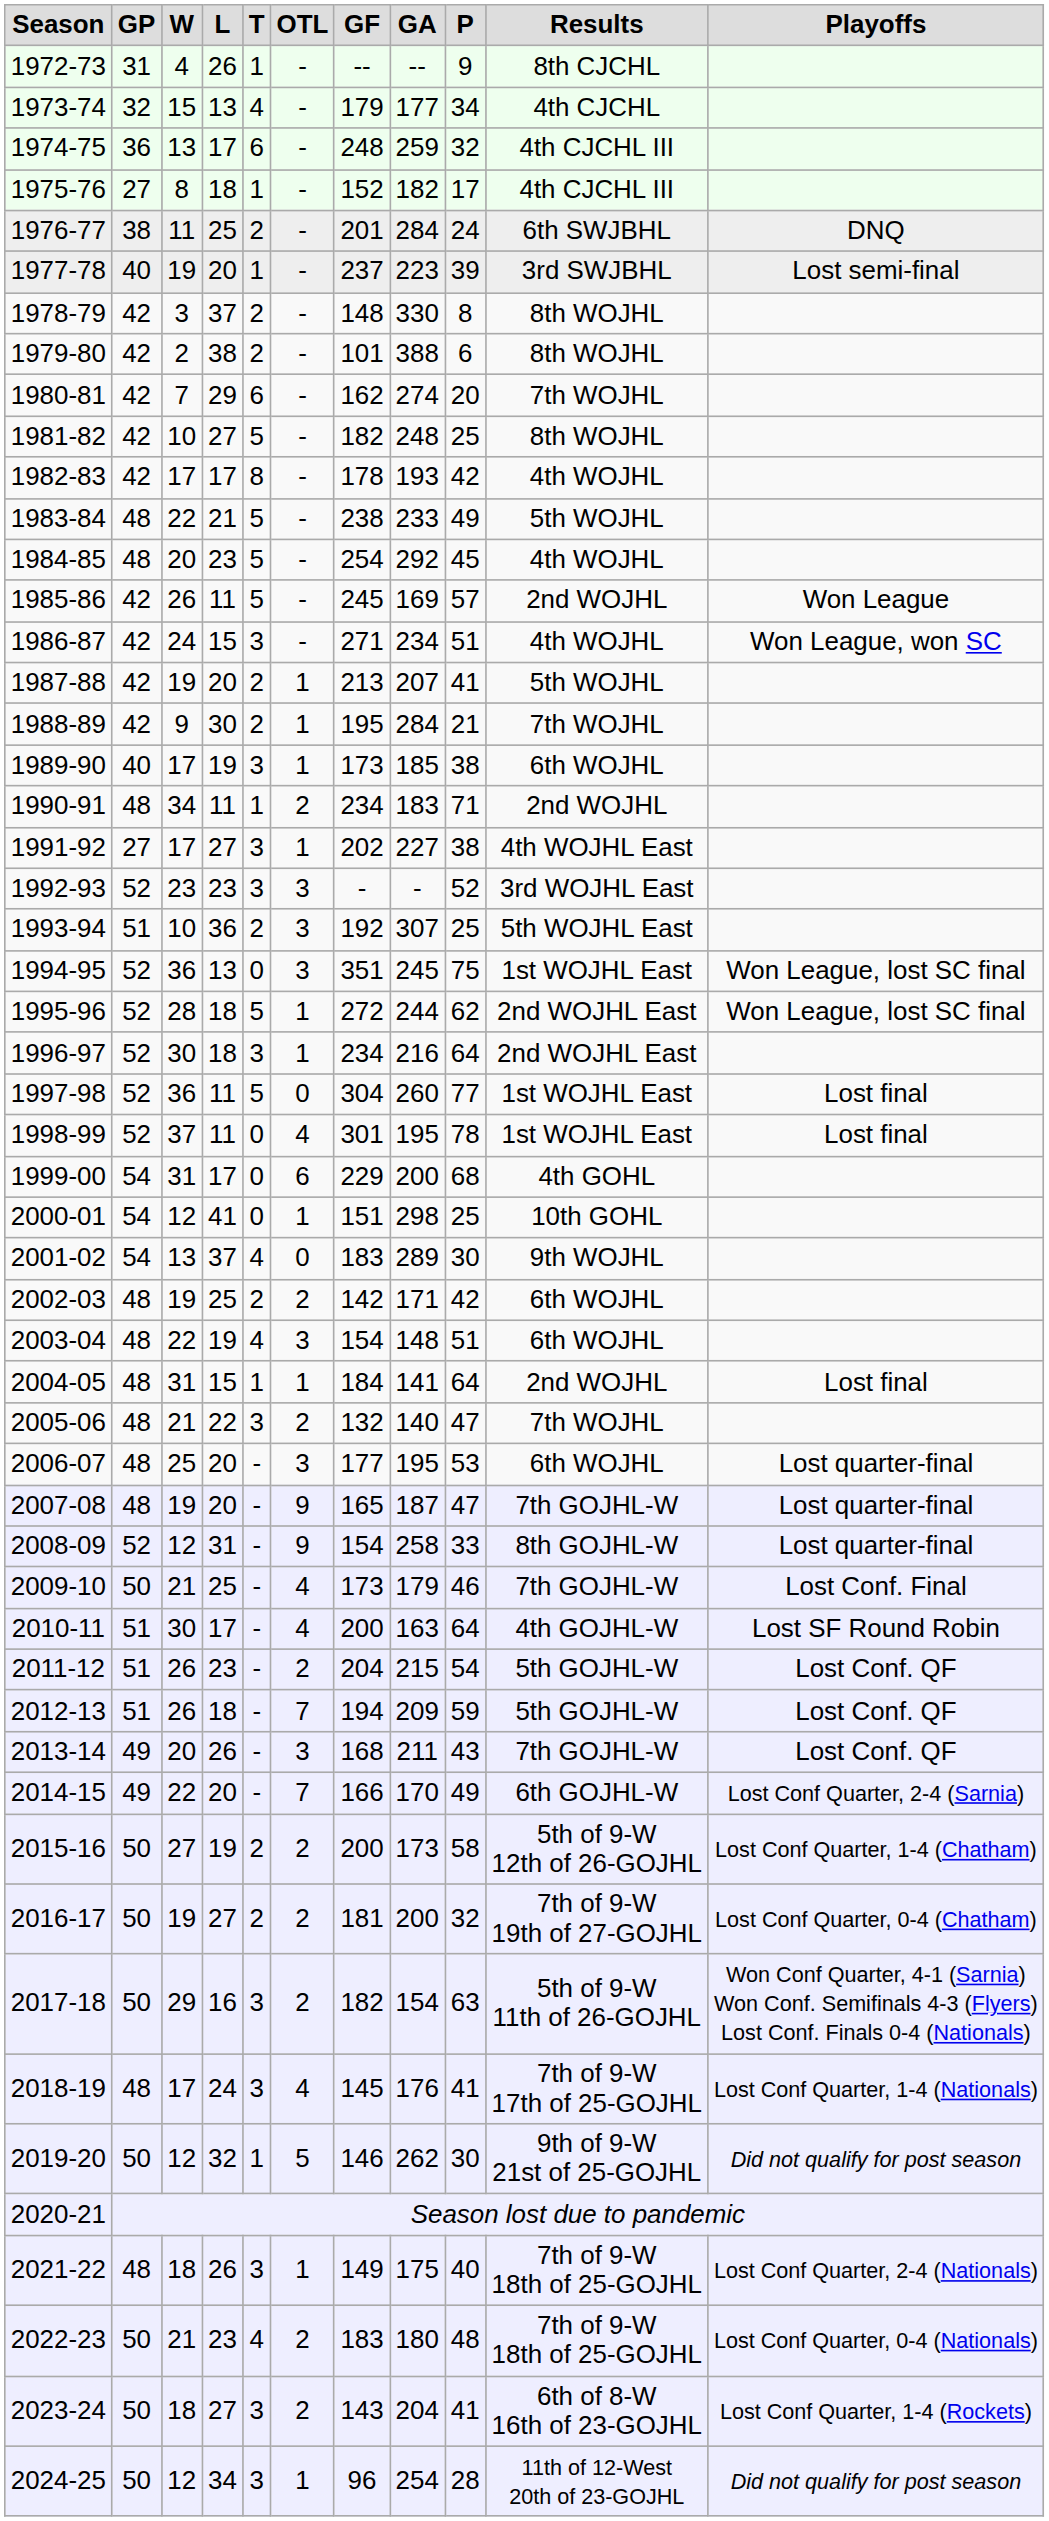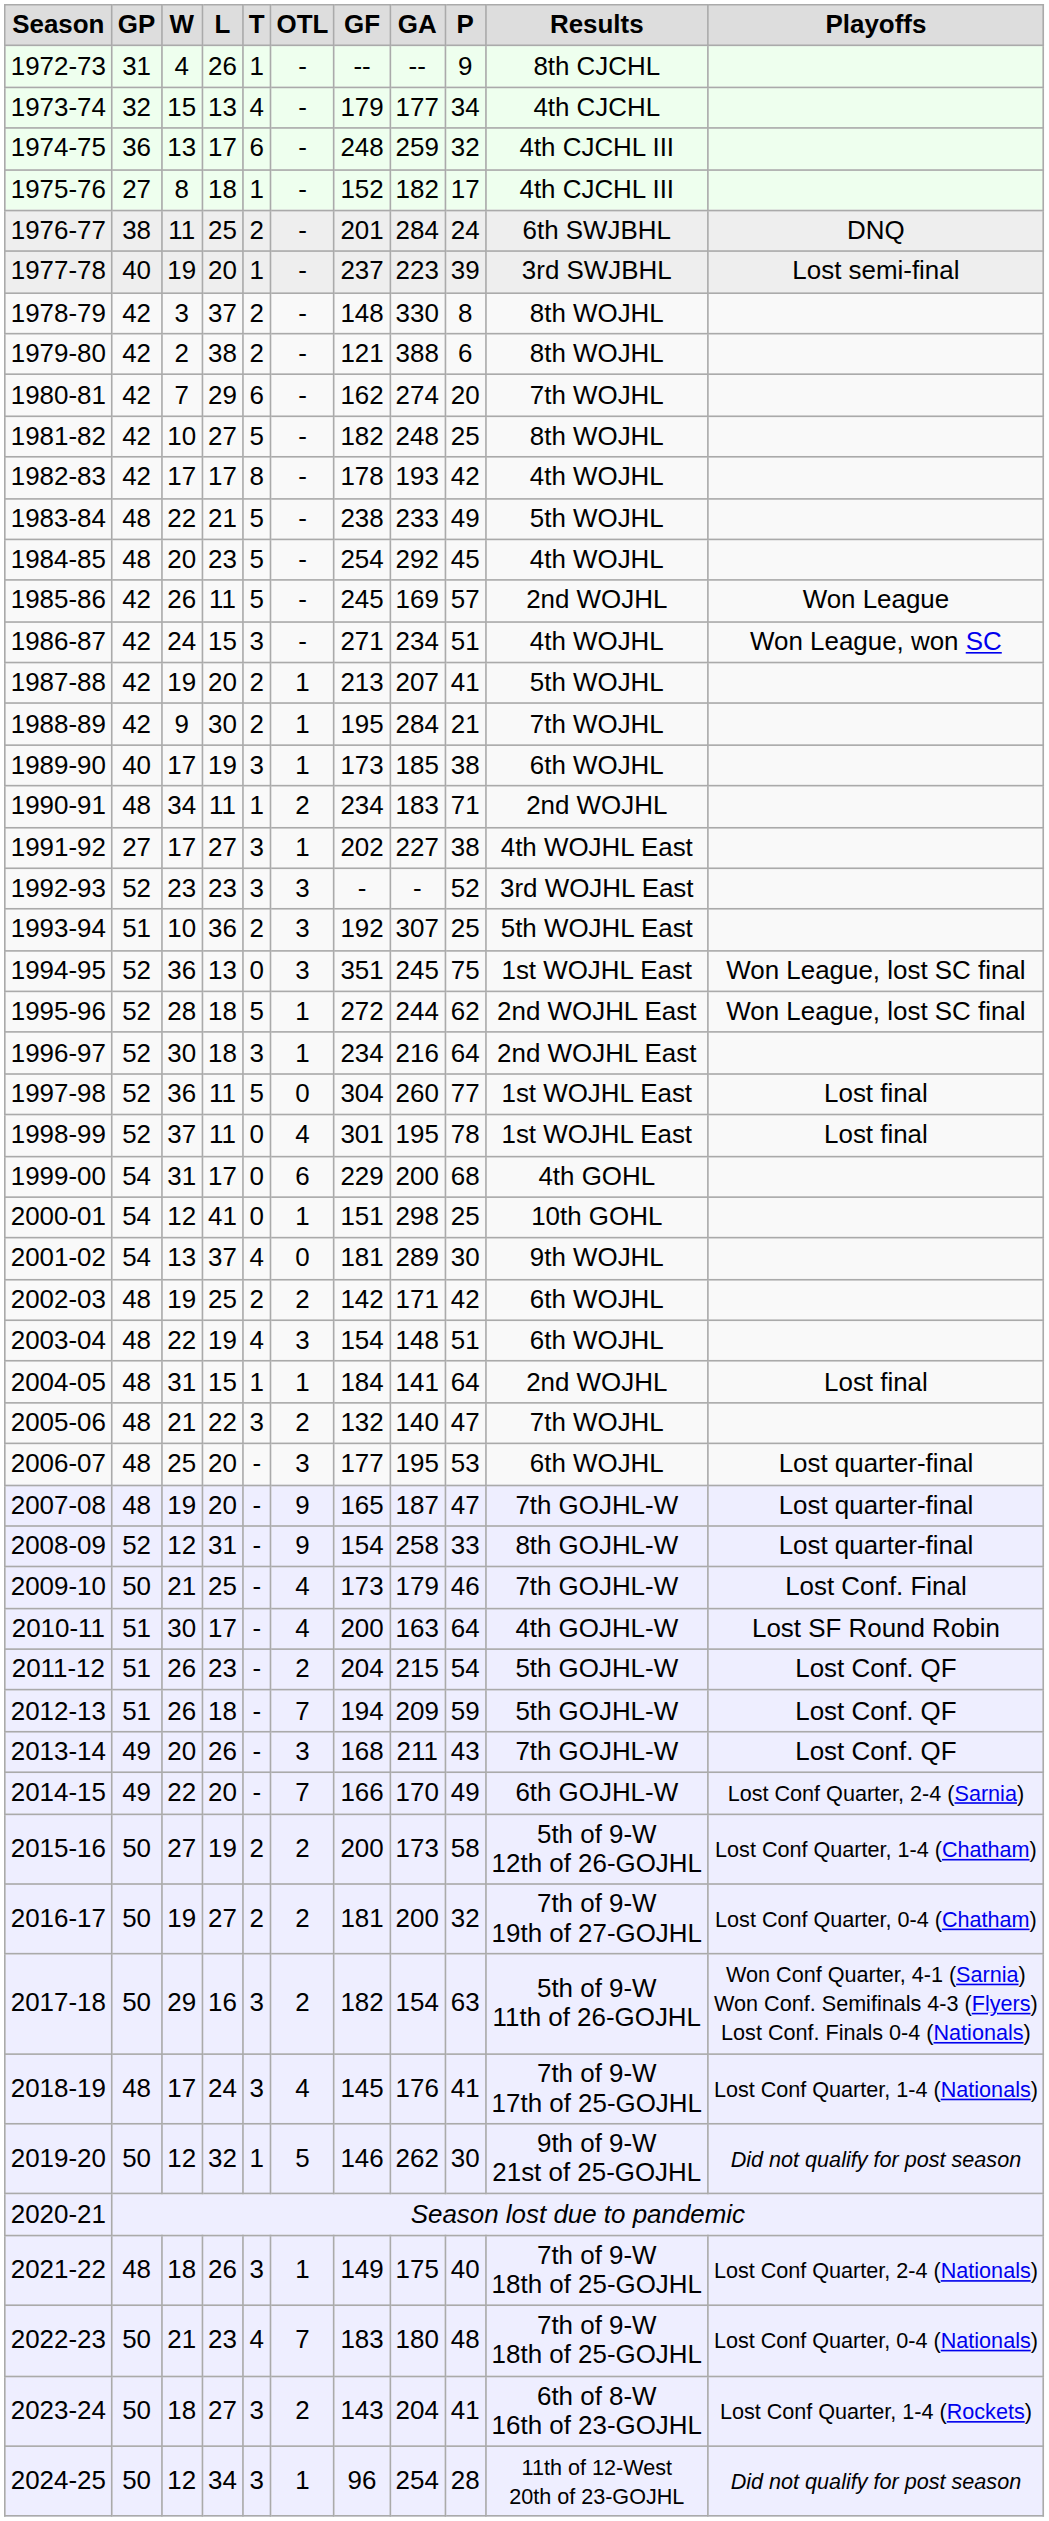 <table class="wikitable">
 <tr align="center"  bgcolor="#dddddd">
 <td><strong>Season</strong></td>
 <td><strong>GP</strong></td>
 <td><strong>W</strong></td>
 <td><strong>L</strong></td>
 <td><strong>T</strong></td>
 <td><strong>OTL</strong></td>
 <td><strong>GF</strong></td>
 <td><strong>GA</strong></td>
 <td><strong>P</strong></td>
 <td><strong>Results</strong></td>
 <td><strong>Playoffs</strong></td>
 </tr>
 <tr align="center" bgcolor="#eeffee">
 <td>1972-73</td>
 <td>31</td>
 <td>4</td>
 <td>26</td>
 <td>1</td>
 <td>-</td>
 <td>--</td>
 <td>--</td>
 <td>9</td>
 <td>8th CJCHL</td>
 <td></td>
 </tr>
 <tr align="center" bgcolor="#eeffee">
 <td>1973-74</td>
 <td>32</td>
 <td>15</td>
 <td>13</td>
 <td>4</td>
 <td>-</td>
 <td>179</td>
 <td>177</td>
 <td>34</td>
 <td>4th CJCHL</td>
 <td></td>
 </tr>
 <tr align="center" bgcolor="#eeffee">
 <td>1974-75</td>
 <td>36</td>
 <td>13</td>
 <td>17</td>
 <td>6</td>
 <td>-</td>
 <td>248</td>
 <td>259</td>
 <td>32</td>
 <td>4th CJCHL III</td>
 <td></td>
 </tr>
 <tr align="center" bgcolor="#eeffee">
 <td>1975-76</td>
 <td>27</td>
 <td>8</td>
 <td>18</td>
 <td>1</td>
 <td>-</td>
 <td>152</td>
 <td>182</td>
 <td>17</td>
 <td>4th CJCHL III</td>
 <td></td>
 </tr>
 <tr align="center" bgcolor="#eeeeee">
 <td>1976-77</td>
 <td>38</td>
 <td>11</td>
 <td>25</td>
 <td>2</td>
 <td>-</td>
 <td>201</td>
 <td>284</td>
 <td>24</td>
 <td>6th SWJBHL</td>
 <td>DNQ</td>
 </tr>
 <tr align="center" bgcolor="#eeeeee">
 <td>1977-78</td>
 <td>40</td>
 <td>19</td>
 <td>20</td>
 <td>1</td>
 <td>-</td>
 <td>237</td>
 <td>223</td>
 <td>39</td>
 <td>3rd SWJBHL</td>
 <td>Lost semi-final</td>
 </tr>
 <tr align="center">
 <td>1978-79</td>
 <td>42</td>
 <td>3</td>
 <td>37</td>
 <td>2</td>
 <td>-</td>
 <td>148</td>
 <td>330</td>
 <td>8</td>
 <td>8th WOJHL</td>
 <td></td>
 </tr>
 <tr align="center">
 <td>1979-80</td>
 <td>42</td>
 <td>2</td>
 <td>38</td>
 <td>2</td>
 <td>-</td>
-<td>101</td>
+<td>121</td>
 <td>388</td>
 <td>6</td>
 <td>8th WOJHL</td>
 <td></td>
 </tr>
 <tr align="center">
 <td>1980-81</td>
 <td>42</td>
 <td>7</td>
 <td>29</td>
 <td>6</td>
 <td>-</td>
 <td>162</td>
 <td>274</td>
 <td>20</td>
 <td>7th WOJHL</td>
 <td></td>
 </tr>
 <tr align="center">
 <td>1981-82</td>
 <td>42</td>
 <td>10</td>
 <td>27</td>
 <td>5</td>
 <td>-</td>
 <td>182</td>
 <td>248</td>
 <td>25</td>
 <td>8th WOJHL</td>
 <td></td>
 </tr>
 <tr align="center">
 <td>1982-83</td>
 <td>42</td>
 <td>17</td>
 <td>17</td>
 <td>8</td>
 <td>-</td>
 <td>178</td>
 <td>193</td>
 <td>42</td>
 <td>4th WOJHL</td>
 <td></td>
 </tr>
 <tr align="center">
 <td>1983-84</td>
 <td>48</td>
 <td>22</td>
 <td>21</td>
 <td>5</td>
 <td>-</td>
 <td>238</td>
 <td>233</td>
 <td>49</td>
 <td>5th WOJHL</td>
 <td></td>
 </tr>
 <tr align="center">
 <td>1984-85</td>
 <td>48</td>
 <td>20</td>
 <td>23</td>
 <td>5</td>
 <td>-</td>
 <td>254</td>
 <td>292</td>
 <td>45</td>
 <td>4th WOJHL</td>
 <td></td>
 </tr>
 <tr align="center">
 <td>1985-86</td>
 <td>42</td>
 <td>26</td>
 <td>11</td>
 <td>5</td>
 <td>-</td>
 <td>245</td>
 <td>169</td>
 <td>57</td>
 <td>2nd WOJHL</td>
 <td>Won League</td>
 </tr>
 <tr align="center">
 <td>1986-87</td>
 <td>42</td>
 <td>24</td>
 <td>15</td>
 <td>3</td>
 <td>-</td>
 <td>271</td>
 <td>234</td>
 <td>51</td>
 <td>4th WOJHL</td>
 <td>Won League, won <a href='#'>SC</a></td>
 </tr>
 <tr align="center">
 <td>1987-88</td>
 <td>42</td>
 <td>19</td>
 <td>20</td>
 <td>2</td>
 <td>1</td>
 <td>213</td>
 <td>207</td>
 <td>41</td>
 <td>5th WOJHL</td>
 <td></td>
 </tr>
 <tr align="center">
 <td>1988-89</td>
 <td>42</td>
 <td>9</td>
 <td>30</td>
 <td>2</td>
 <td>1</td>
 <td>195</td>
 <td>284</td>
 <td>21</td>
 <td>7th WOJHL</td>
 <td></td>
 </tr>
 <tr align="center">
 <td>1989-90</td>
 <td>40</td>
 <td>17</td>
 <td>19</td>
 <td>3</td>
 <td>1</td>
 <td>173</td>
 <td>185</td>
 <td>38</td>
 <td>6th WOJHL</td>
 <td></td>
 </tr>
 <tr align="center">
 <td>1990-91</td>
 <td>48</td>
 <td>34</td>
 <td>11</td>
 <td>1</td>
 <td>2</td>
 <td>234</td>
 <td>183</td>
 <td>71</td>
 <td>2nd WOJHL</td>
 <td></td>
 </tr>
 <tr align="center">
 <td>1991-92</td>
 <td>27</td>
 <td>17</td>
 <td>27</td>
 <td>3</td>
 <td>1</td>
 <td>202</td>
 <td>227</td>
 <td>38</td>
 <td>4th WOJHL East</td>
 <td></td>
 </tr>
 <tr align="center">
 <td>1992-93</td>
 <td>52</td>
 <td>23</td>
 <td>23</td>
 <td>3</td>
 <td>3</td>
 <td>-</td>
 <td>-</td>
 <td>52</td>
 <td>3rd WOJHL East</td>
 <td></td>
 </tr>
 <tr align="center">
 <td>1993-94</td>
 <td>51</td>
 <td>10</td>
 <td>36</td>
 <td>2</td>
 <td>3</td>
 <td>192</td>
 <td>307</td>
 <td>25</td>
 <td>5th WOJHL East</td>
 <td></td>
 </tr>
 <tr align="center">
 <td>1994-95</td>
 <td>52</td>
 <td>36</td>
 <td>13</td>
 <td>0</td>
 <td>3</td>
 <td>351</td>
 <td>245</td>
 <td>75</td>
 <td>1st WOJHL East</td>
 <td>Won League, lost SC final</td>
 </tr>
 <tr align="center">
 <td>1995-96</td>
 <td>52</td>
 <td>28</td>
 <td>18</td>
 <td>5</td>
 <td>1</td>
 <td>272</td>
 <td>244</td>
 <td>62</td>
 <td>2nd WOJHL East</td>
 <td>Won League, lost SC final</td>
 </tr>
 <tr align="center">
 <td>1996-97</td>
 <td>52</td>
 <td>30</td>
 <td>18</td>
 <td>3</td>
 <td>1</td>
 <td>234</td>
 <td>216</td>
 <td>64</td>
 <td>2nd WOJHL East</td>
 <td></td>
 </tr>
 <tr align="center">
 <td>1997-98</td>
 <td>52</td>
 <td>36</td>
 <td>11</td>
 <td>5</td>
 <td>0</td>
 <td>304</td>
 <td>260</td>
 <td>77</td>
 <td>1st WOJHL East</td>
 <td>Lost final</td>
 </tr>
 <tr align="center">
 <td>1998-99</td>
 <td>52</td>
 <td>37</td>
 <td>11</td>
 <td>0</td>
 <td>4</td>
 <td>301</td>
 <td>195</td>
 <td>78</td>
 <td>1st WOJHL East</td>
 <td>Lost final</td>
 </tr>
 <tr align="center">
 <td>1999-00</td>
 <td>54</td>
 <td>31</td>
 <td>17</td>
 <td>0</td>
 <td>6</td>
 <td>229</td>
 <td>200</td>
 <td>68</td>
 <td>4th GOHL</td>
 <td></td>
 </tr>
 <tr align="center">
 <td>2000-01</td>
 <td>54</td>
 <td>12</td>
 <td>41</td>
 <td>0</td>
 <td>1</td>
 <td>151</td>
 <td>298</td>
 <td>25</td>
 <td>10th GOHL</td>
 <td></td>
 </tr>
 <tr align="center">
 <td>2001-02</td>
 <td>54</td>
 <td>13</td>
 <td>37</td>
 <td>4</td>
 <td>0</td>
-<td>183</td>
+<td>181</td>
 <td>289</td>
 <td>30</td>
 <td>9th WOJHL</td>
 <td></td>
 </tr>
 <tr align="center">
 <td>2002-03</td>
 <td>48</td>
 <td>19</td>
 <td>25</td>
 <td>2</td>
 <td>2</td>
 <td>142</td>
 <td>171</td>
 <td>42</td>
 <td>6th WOJHL</td>
 <td></td>
 </tr>
 <tr align="center">
 <td>2003-04</td>
 <td>48</td>
 <td>22</td>
 <td>19</td>
 <td>4</td>
 <td>3</td>
 <td>154</td>
 <td>148</td>
 <td>51</td>
 <td>6th WOJHL</td>
 <td></td>
 </tr>
 <tr align="center">
 <td>2004-05</td>
 <td>48</td>
 <td>31</td>
 <td>15</td>
 <td>1</td>
 <td>1</td>
 <td>184</td>
 <td>141</td>
 <td>64</td>
 <td>2nd WOJHL</td>
 <td>Lost final</td>
 </tr>
 <tr align="center">
 <td>2005-06</td>
 <td>48</td>
 <td>21</td>
 <td>22</td>
 <td>3</td>
 <td>2</td>
 <td>132</td>
 <td>140</td>
 <td>47</td>
 <td>7th WOJHL</td>
 <td></td>
 </tr>
 <tr align="center">
 <td>2006-07</td>
 <td>48</td>
 <td>25</td>
 <td>20</td>
 <td>-</td>
 <td>3</td>
 <td>177</td>
 <td>195</td>
 <td>53</td>
 <td>6th WOJHL</td>
 <td>Lost quarter-final</td>
 </tr>
 <tr align="center" bgcolor="#eeeeff">
 <td>2007-08</td>
 <td>48</td>
 <td>19</td>
 <td>20</td>
 <td>-</td>
 <td>9</td>
 <td>165</td>
 <td>187</td>
 <td>47</td>
 <td>7th GOJHL-W</td>
 <td>Lost quarter-final</td>
 </tr>
 <tr align="center" bgcolor="#eeeeff">
 <td>2008-09</td>
 <td>52</td>
 <td>12</td>
 <td>31</td>
 <td>-</td>
 <td>9</td>
 <td>154</td>
 <td>258</td>
 <td>33</td>
 <td>8th GOJHL-W</td>
 <td>Lost quarter-final</td>
 </tr>
 <tr align="center" bgcolor="#eeeeff">
 <td>2009-10</td>
 <td>50</td>
 <td>21</td>
 <td>25</td>
 <td>-</td>
 <td>4</td>
 <td>173</td>
 <td>179</td>
 <td>46</td>
 <td>7th GOJHL-W</td>
 <td>Lost Conf. Final</td>
 </tr>
 <tr align="center" bgcolor="#eeeeff">
 <td>2010-11</td>
 <td>51</td>
 <td>30</td>
 <td>17</td>
 <td>-</td>
 <td>4</td>
 <td>200</td>
 <td>163</td>
 <td>64</td>
 <td>4th GOJHL-W</td>
 <td>Lost SF Round Robin</td>
 </tr>
 <tr align="center" bgcolor="#eeeeff">
 <td>2011-12</td>
 <td>51</td>
 <td>26</td>
 <td>23</td>
 <td>-</td>
 <td>2</td>
 <td>204</td>
 <td>215</td>
 <td>54</td>
 <td>5th GOJHL-W</td>
 <td>Lost Conf. QF</td>
 </tr>
 <tr align="center" bgcolor="#eeeeff">
 <td>2012-13</td>
 <td>51</td>
 <td>26</td>
 <td>18</td>
 <td>-</td>
 <td>7</td>
 <td>194</td>
 <td>209</td>
 <td>59</td>
 <td>5th GOJHL-W</td>
 <td>Lost Conf. QF</td>
 </tr>
 <tr align="center" bgcolor="#eeeeff">
 <td>2013-14</td>
 <td>49</td>
 <td>20</td>
 <td>26</td>
 <td>-</td>
 <td>3</td>
 <td>168</td>
 <td>211</td>
 <td>43</td>
 <td>7th GOJHL-W</td>
 <td>Lost Conf. QF</td>
 </tr>
 <tr align="center" bgcolor="#eeeeff">
 <td>2014-15</td>
 <td>49</td>
 <td>22</td>
 <td>20</td>
 <td>-</td>
 <td>7</td>
 <td>166</td>
 <td>170</td>
 <td>49</td>
 <td>6th GOJHL-W</td>
 <td><small>Lost Conf Quarter, 2-4 (<a href='#'>Sarnia</a>)</small></td>
 </tr>
 <tr align="center" bgcolor="#eeeeff">
 <td>2015-16</td>
 <td>50</td>
 <td>27</td>
 <td>19</td>
 <td>2</td>
 <td>2</td>
 <td>200</td>
 <td>173</td>
 <td>58</td>
 <td>5th of 9-W<br>12th of 26-GOJHL</td>
 <td><small>Lost Conf Quarter, 1-4 (<a href='#'>Chatham</a>)</small></td>
 </tr>
 <tr align="center" bgcolor="#eeeeff">
 <td>2016-17</td>
 <td>50</td>
 <td>19</td>
 <td>27</td>
 <td>2</td>
 <td>2</td>
 <td>181</td>
 <td>200</td>
 <td>32</td>
 <td>7th of 9-W<br>19th of 27-GOJHL</td>
 <td><small>Lost Conf Quarter, 0-4 (<a href='#'>Chatham</a>)</small></td>
 </tr>
 <tr align="center" bgcolor="#eeeeff">
 <td>2017-18</td>
 <td>50</td>
 <td>29</td>
 <td>16</td>
 <td>3</td>
 <td>2</td>
 <td>182</td>
 <td>154</td>
 <td>63</td>
 <td>5th of 9-W<br>11th of 26-GOJHL</td>
 <td><small>Won Conf Quarter, 4-1 (<a href='#'>Sarnia</a>)<br>Won Conf. Semifinals 4-3 (<a href='#'>Flyers</a>)<br>Lost Conf. Finals 0-4 (<a href='#'>Nationals</a>)</small></td>
 </tr>
 <tr align="center" bgcolor="#eeeeff">
 <td>2018-19</td>
 <td>48</td>
 <td>17</td>
 <td>24</td>
 <td>3</td>
 <td>4</td>
 <td>145</td>
 <td>176</td>
 <td>41</td>
 <td>7th of 9-W<br>17th of 25-GOJHL</td>
 <td><small>Lost Conf Quarter, 1-4 (<a href='#'>Nationals</a>)</small></td>
 </tr>
 <tr align="center" bgcolor="#eeeeff">
 <td>2019-20</td>
 <td>50</td>
 <td>12</td>
 <td>32</td>
 <td>1</td>
 <td>5</td>
 <td>146</td>
 <td>262</td>
 <td>30</td>
 <td>9th of 9-W<br>21st of 25-GOJHL</td>
 <td><small><em>Did not qualify for post season</em></small></td>
 </tr>
 <tr align="center" bgcolor="#eeeeff">
 <td>2020-21</td>
 <td colspan=10><em>Season lost due to pandemic</em></td>
 </tr>
 <tr align="center" bgcolor="#eeeeff">
 <td>2021-22</td>
 <td>48</td>
 <td>18</td>
 <td>26</td>
 <td>3</td>
 <td>1</td>
 <td>149</td>
 <td>175</td>
 <td>40</td>
 <td>7th of 9-W<br>18th of 25-GOJHL</td>
 <td><small>Lost Conf Quarter, 2-4 (<a href='#'>Nationals</a>)</small></td>
 </tr>
 <tr align="center" bgcolor="#eeeeff">
 <td>2022-23</td>
 <td>50</td>
 <td>21</td>
 <td>23</td>
 <td>4</td>
-<td>2</td>
+<td>7</td>
 <td>183</td>
 <td>180</td>
 <td>48</td>
 <td>7th of 9-W<br>18th of 25-GOJHL</td>
 <td><small>Lost Conf Quarter, 0-4 (<a href='#'>Nationals</a>)</small></td>
 </tr>
 <tr align="center" bgcolor="#eeeeff">
 <td>2023-24</td>
 <td>50</td>
 <td>18</td>
 <td>27</td>
 <td>3</td>
 <td>2</td>
 <td>143</td>
 <td>204</td>
 <td>41</td>
 <td>6th of 8-W<br>16th of 23-GOJHL</td>
 <td><small>Lost Conf Quarter, 1-4 (<a href='#'>Rockets</a>)</small></td>
 </tr>
 <tr align="center" bgcolor="#eeeeff">
 <td>2024-25</td>
 <td>50</td>
 <td>12</td>
 <td>34</td>
 <td>3</td>
 <td>1</td>
 <td>96</td>
 <td>254</td>
 <td>28</td>
 <td><small>11th of 12-West<br>20th of 23-GOJHL </small></td>
 <td><small><em>Did not qualify for post season</em></small></td>
 </tr>
 </table>
